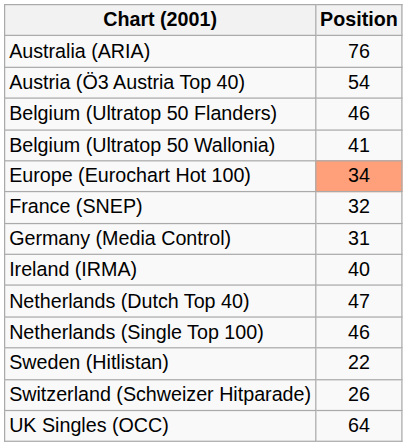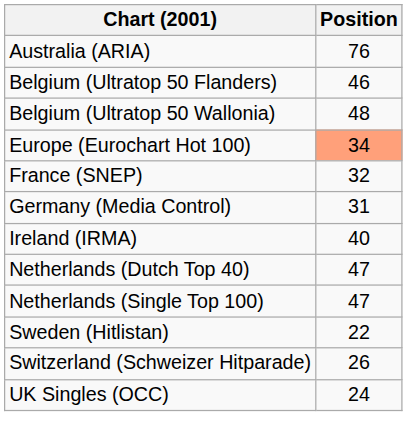 <table class="wikitable sortable">
 <tr>
 <th>Chart (2001)</th>
 <th>Position</th>
 </tr>
 <tr>
 <td>Australia (ARIA)</td>
 <td align="center">76</td>
 </tr>
 <tr>
-<td>Austria (Ö3 Austria Top 40)</td>
-<td align="center">54</td>
-</tr>
-<tr>
 <td>Belgium (Ultratop 50 Flanders)</td>
 <td align="center">46</td>
 </tr>
 <tr>
 <td>Belgium (Ultratop 50 Wallonia)</td>
-<td align="center">41</td>
+<td align="center">48</td>
 </tr>
 <tr>
 <td>Europe (Eurochart Hot 100)</td>
 <td align="center" style="background: lightsalmon;">34</td>
 </tr>
 <tr>
 <td>France (SNEP)</td>
 <td align="center">32</td>
 </tr>
 <tr>
 <td>Germany (Media Control)</td>
 <td align="center">31</td>
 </tr>
 <tr>
 <td>Ireland (IRMA)</td>
 <td align="center">40</td>
 </tr>
 <tr>
 <td>Netherlands (Dutch Top 40)</td>
 <td align="center">47</td>
 </tr>
 <tr>
 <td>Netherlands (Single Top 100)</td>
-<td align="center">46</td>
+<td align="center">47</td>
 </tr>
 <tr>
 <td>Sweden (Hitlistan)</td>
 <td align="center">22</td>
 </tr>
 <tr>
 <td>Switzerland (Schweizer Hitparade)</td>
 <td align="center">26</td>
 </tr>
 <tr>
 <td>UK Singles (OCC)</td>
-<td align="center">64</td>
+<td align="center">24</td>
 </tr>
 </table>
